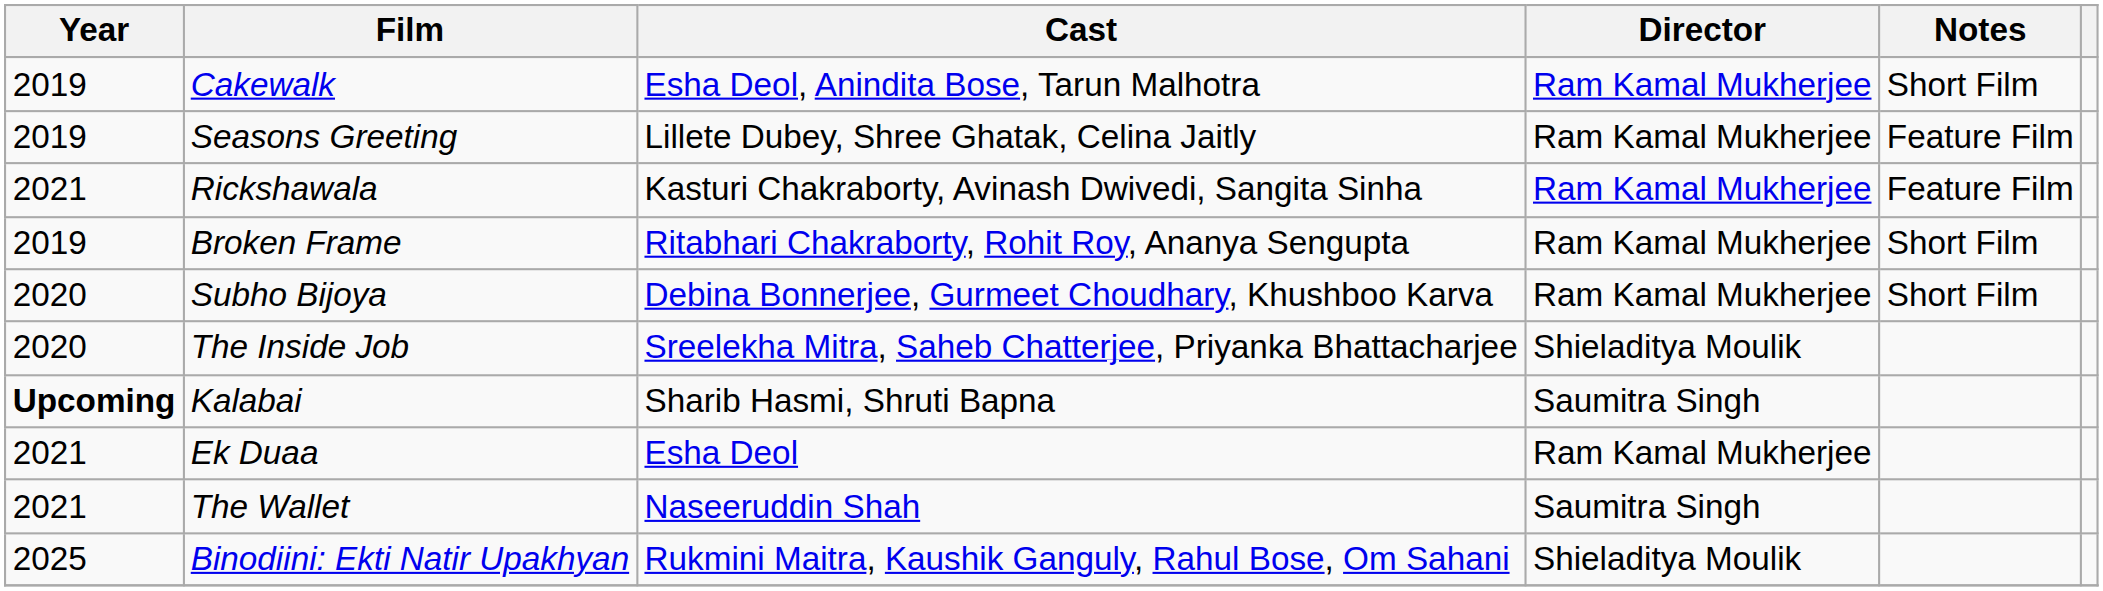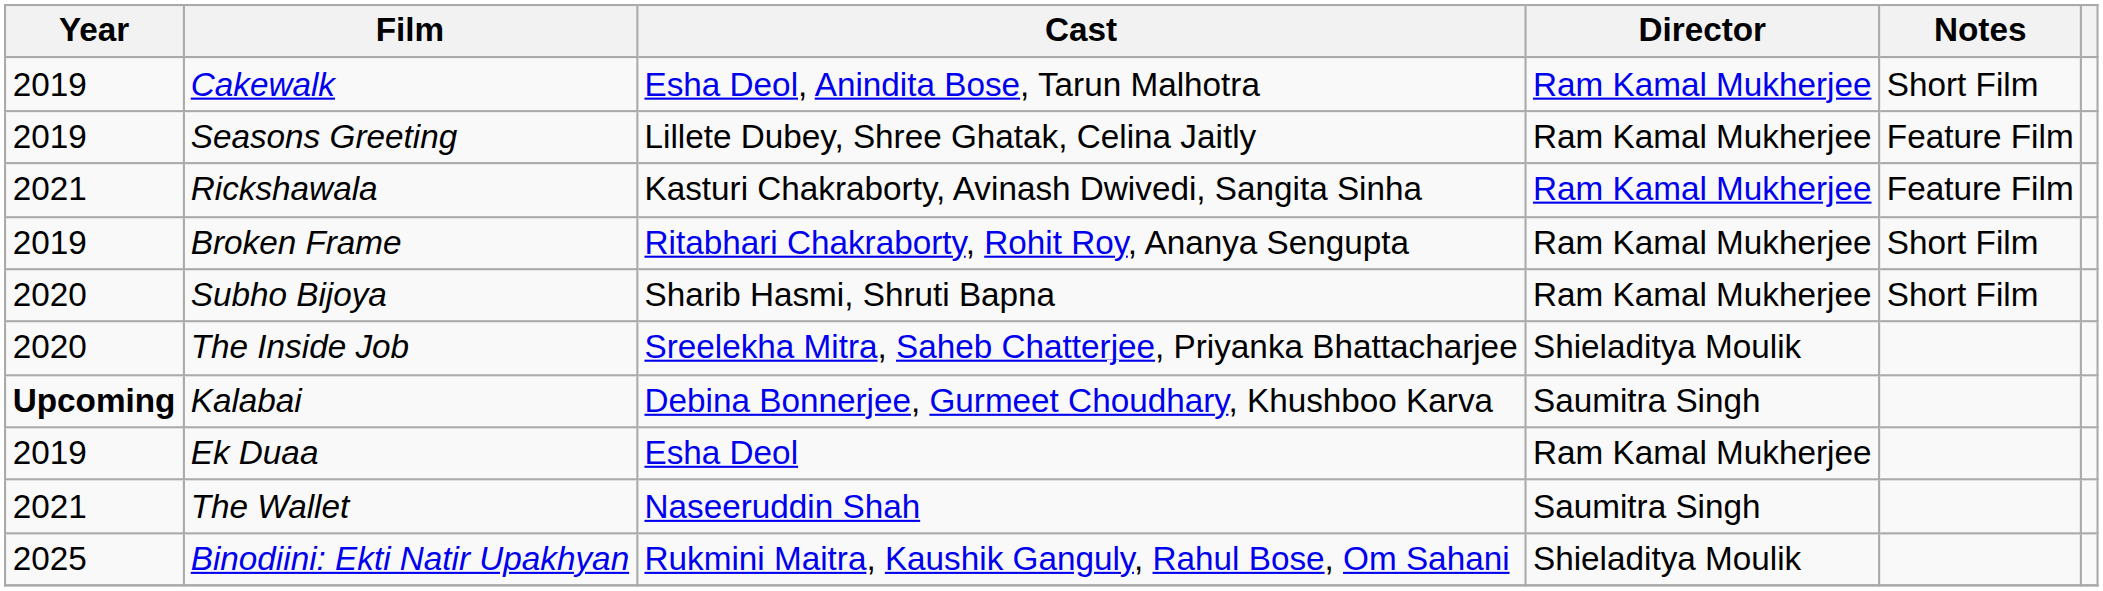 <table class="wikitable sortable">
 <tr>
 <th>Year</th>
 <th>Film</th>
 <th>Cast</th>
 <th>Director</th>
 <th>Notes</th>
 <th></th>
 </tr>
 <tr>
 <td>2019</td>
 <td><a href='#'><em>Cakewalk</em></a></td>
 <td><a href='#'>Esha Deol</a>, <a href='#'>Anindita Bose</a>, Tarun Malhotra</td>
 <td><a href='#'>Ram Kamal Mukherjee</a></td>
 <td>Short Film</td>
 <td></td>
 </tr>
 <tr>
 <td>2019</td>
 <td><em>Seasons Greeting</em></td>
 <td>Lillete Dubey, Shree Ghatak, Celina Jaitly</td>
 <td>Ram Kamal Mukherjee</td>
 <td>Feature Film</td>
 <td></td>
 </tr>
 <tr>
 <td>2021</td>
 <td><em>Rickshawala</em></td>
 <td>Kasturi Chakraborty, Avinash Dwivedi, Sangita Sinha</td>
 <td><a href='#'>Ram Kamal Mukherjee</a></td>
 <td>Feature Film</td>
 <td></td>
 </tr>
 <tr>
 <td>2019</td>
 <td><em>Broken Frame</em></td>
 <td><a href='#'>Ritabhari Chakraborty</a>, <a href='#'>Rohit Roy</a>, Ananya Sengupta</td>
 <td>Ram Kamal Mukherjee</td>
 <td>Short Film</td>
 <td></td>
 </tr>
 <tr>
 <td>2020</td>
 <td><em>Subho Bijoya</em></td>
-<td><a href='#'>Debina Bonnerjee</a>, <a href='#'>Gurmeet Choudhary</a>, Khushboo Karva</td>
+<td>Sharib Hasmi, Shruti Bapna</td>
 <td>Ram Kamal Mukherjee</td>
 <td>Short Film</td>
 <td></td>
 </tr>
 <tr>
 <td>2020</td>
 <td><em>The Inside Job</em> </td>
 <td><a href='#'>Sreelekha Mitra</a>, <a href='#'>Saheb Chatterjee</a>, Priyanka Bhattacharjee</td>
 <td>Shieladitya Moulik</td>
 <td></td>
 <td></td>
 </tr>
 <tr>
 <td><strong>Upcoming</strong></td>
 <td><em>Kalabai</em> </td>
-<td>Sharib Hasmi, Shruti Bapna</td>
+<td><a href='#'>Debina Bonnerjee</a>, <a href='#'>Gurmeet Choudhary</a>, Khushboo Karva</td>
 <td>Saumitra Singh</td>
 <td></td>
 <td></td>
 </tr>
 <tr>
-<td>2021</td>
+<td>2019</td>
 <td><em>Ek Duaa</em></td>
 <td><a href='#'>Esha Deol</a></td>
 <td>Ram Kamal Mukherjee</td>
 <td></td>
 <td></td>
 </tr>
 <tr>
 <td>2021</td>
 <td><em>The Wallet</em></td>
 <td><a href='#'>Naseeruddin Shah</a></td>
 <td>Saumitra Singh</td>
 <td></td>
 <td></td>
 </tr>
 <tr>
 <td>2025</td>
 <td><em><a href='#'>Binodiini: Ekti Natir Upakhyan</a></em></td>
 <td><a href='#'>Rukmini Maitra</a>, <a href='#'>Kaushik Ganguly</a>, <a href='#'>Rahul Bose</a>, <a href='#'>Om Sahani</a></td>
 <td>Shieladitya Moulik</td>
 <td></td>
 <td></td>
 </tr>
 <tr>
 </tr>
 </table>
